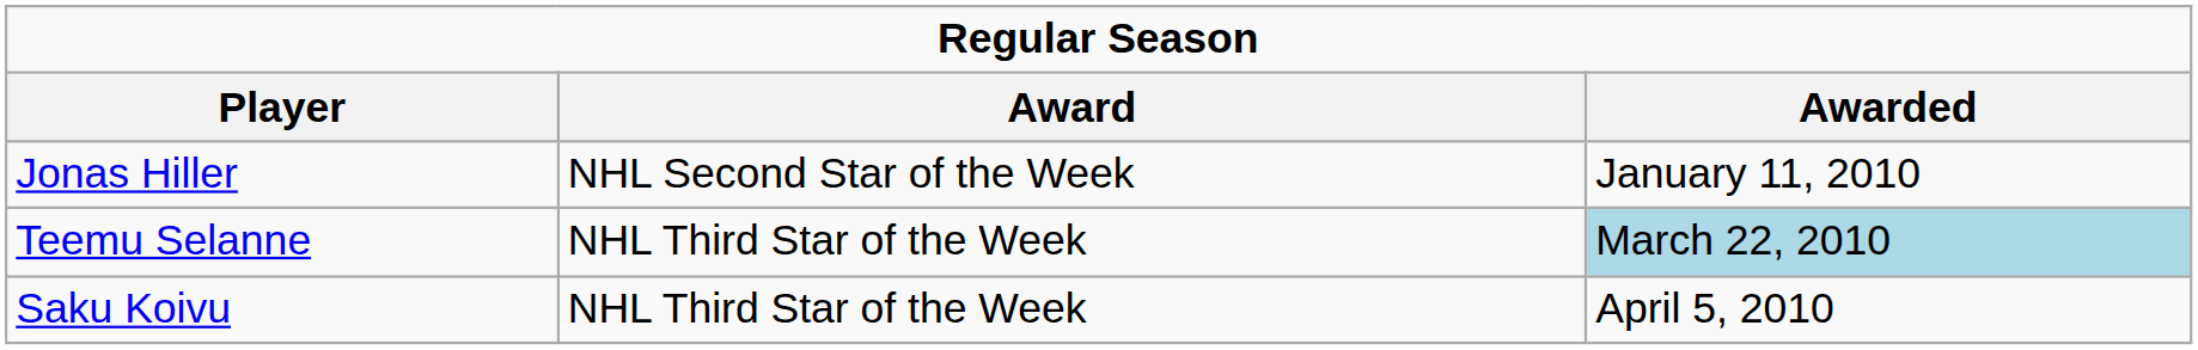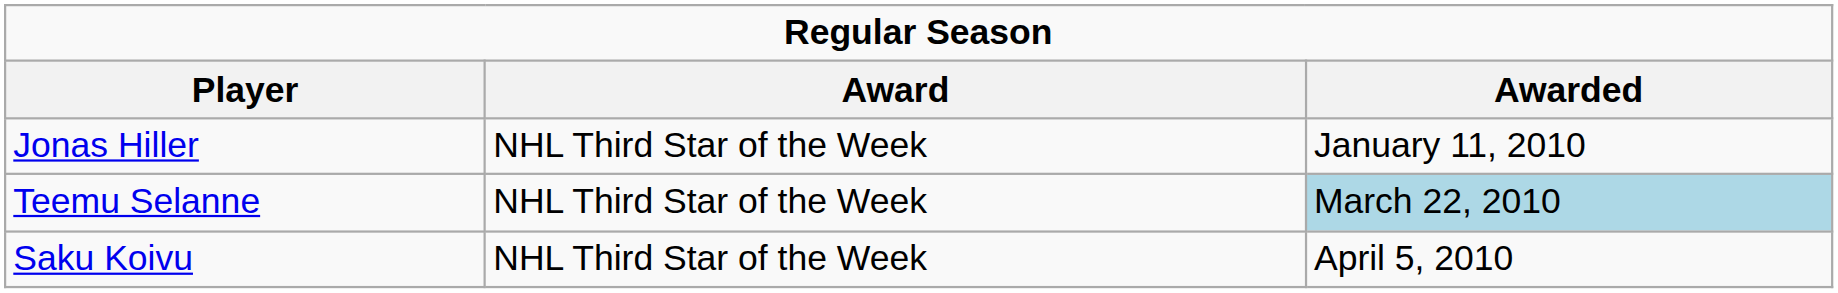 <table class="wikitable" width="52%">
 <tr>
 <td colspan="10" align="center"><strong>Regular Season</strong></td>
 </tr>
 <tr>
 <th>Player</th>
 <th>Award</th>
 <th>Awarded</th>
 </tr>
 <tr>
 <td><a href='#'>Jonas Hiller</a></td>
-<td>NHL Second Star of the Week</td>
+<td>NHL Third Star of the Week</td>
 <td>January 11, 2010</td>
 </tr>
 <tr>
 <td><a href='#'>Teemu Selanne</a></td>
 <td>NHL Third Star of the Week</td>
 <td style="background: lightblue;">March 22, 2010</td>
 </tr>
 <tr>
 <td><a href='#'>Saku Koivu</a></td>
 <td>NHL Third Star of the Week</td>
 <td>April 5, 2010</td>
 </tr>
 </table>
